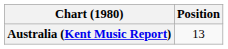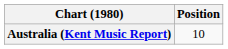 <table class="wikitable plainrowheaders" style="text-align:center">
 <tr>
 <th>Chart (1980)</th>
 <th>Position</th>
 </tr>
 <tr>
 <th scope="row">Australia (<a href='#'>Kent Music Report</a>)</th>
-<td>13</td>
+<td>10</td>
 </tr>
 </table>
